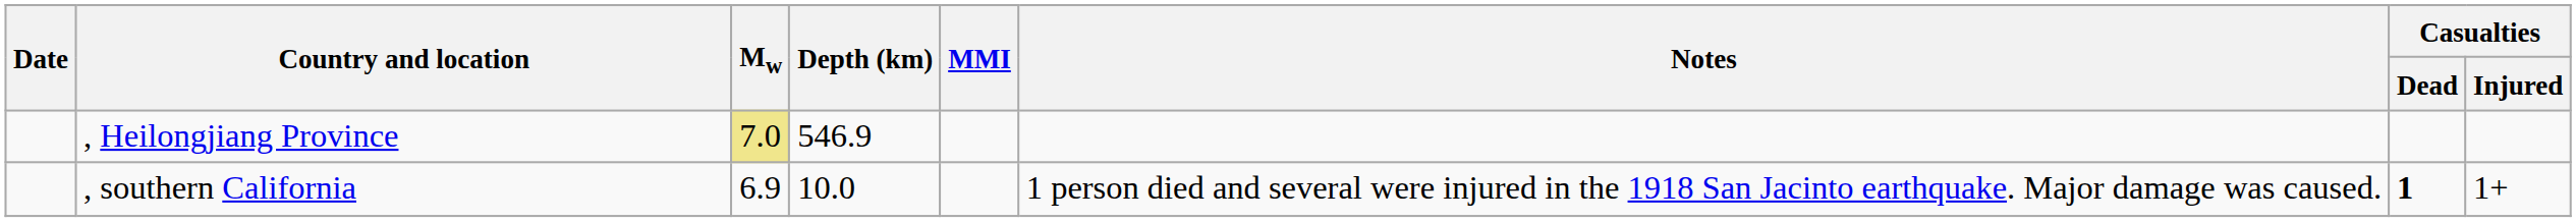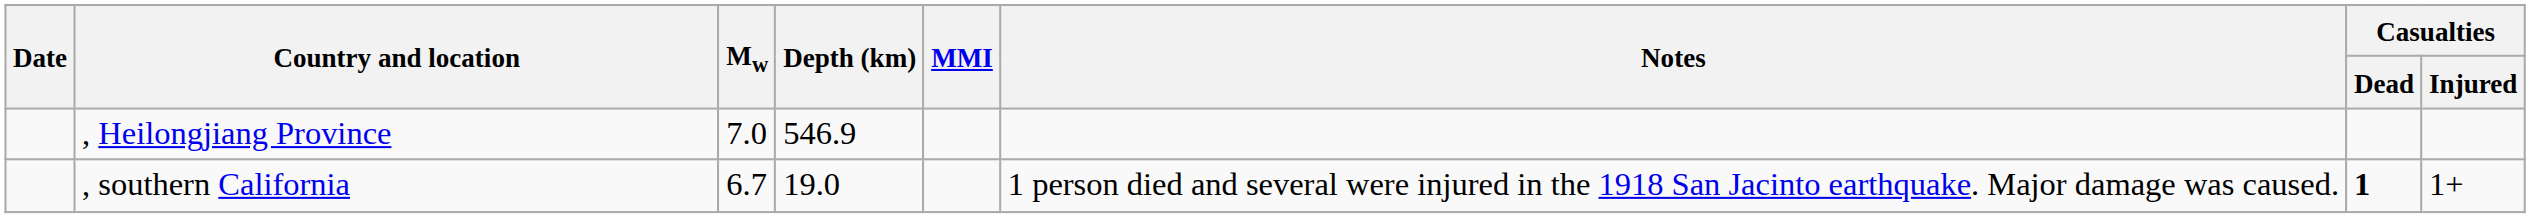 <table class="wikitable sortable sort-under" style="border:1px black; margin-left:1em;">
 <tr>
 <th rowspan="2"><small>Date</small></th>
 <th rowspan="2" style="width: 310px"><small>Country and location</small></th>
 <th rowspan="2"><small>M<sub>w</sub></small></th>
 <th rowspan="2"><small>Depth (km)</small></th>
 <th rowspan="2"><small><a href='#'>MMI</a></small></th>
 <th rowspan="2" class="unsortable"><small>Notes</small></th>
 <th colspan="2"><small>Casualties</small></th>
 </tr>
 <tr>
 <th><small>Dead</small></th>
 <th><small>Injured</small></th>
 </tr>
 <tr>
 <td></td>
 <td>, <a href='#'>Heilongjiang Province</a></td>
-<td style="background: khaki;">7.0</td>
+<td>7.0</td>
 <td>546.9</td>
 <td></td>
 <td></td>
 <td></td>
 <td></td>
 </tr>
 <tr>
 <td></td>
 <td>, southern <a href='#'>California</a></td>
-<td>6.9</td>
-<td>10.0</td>
+<td>6.7</td>
+<td>19.0</td>
 <td></td>
 <td>1 person died and several were injured in the <a href='#'>1918 San Jacinto earthquake</a>. Major damage was caused.</td>
 <td><strong>1</strong></td>
 <td>1+</td>
 </tr>
 </table>
